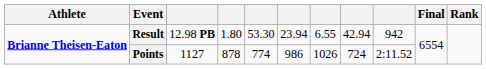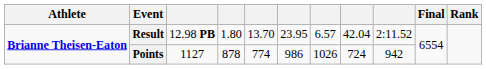 <table class="wikitable" style="font-size:90%">
 <tr>
 <th>Athlete</th>
 <th>Event</th>
 <th></th>
 <th></th>
 <th></th>
 <th></th>
 <th></th>
 <th></th>
 <th></th>
 <th>Final</th>
 <th>Rank</th>
 </tr>
 <tr style=text-align:center>
 <td rowspan=2 style=text-align:left><strong><a href='#'>Brianne Theisen-Eaton</a></strong></td>
 <th style="font-size:95%">Result</th>
 <td>12.98 <strong>PB</strong></td>
 <td>1.80</td>
-<td>53.30</td>
-<td>23.94</td>
-<td>6.55</td>
-<td>42.94</td>
-<td>942</td>
+<td>13.70</td>
+<td>23.95</td>
+<td>6.57</td>
+<td>42.04</td>
+<td>2:11.52</td>
 <td rowspan=2>6554</td>
 <td rowspan=2></td>
 </tr>
 <tr style=text-align:center>
 <th style="font-size:95%">Points</th>
 <td>1127</td>
 <td>878</td>
 <td>774</td>
 <td>986</td>
 <td>1026</td>
 <td>724</td>
-<td>2:11.52</td>
+<td>942</td>
 </tr>
 </table>
